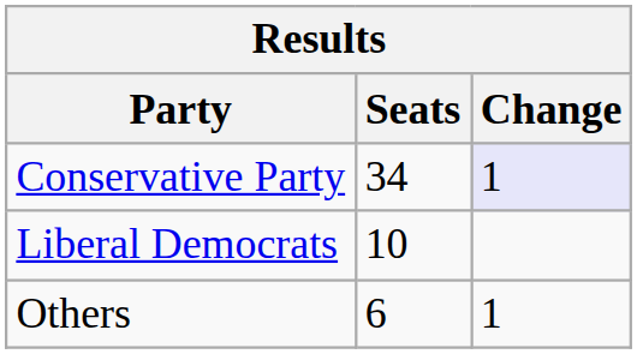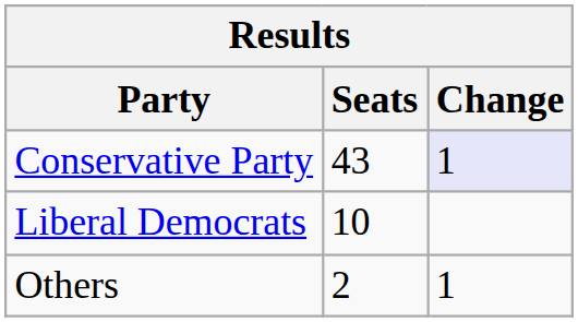 <table class="wikitable">
 <tr>
 <th colspan="3">Results</th>
 </tr>
 <tr>
 <th>Party</th>
 <th>Seats</th>
 <th>Change</th>
 </tr>
 <tr>
 <td><a href='#'>Conservative Party</a></td>
-<td>34</td>
+<td>43</td>
 <td style="background: lavender;">1</td>
 </tr>
 <tr>
 <td><a href='#'>Liberal Democrats</a></td>
 <td>10</td>
 <td></td>
 </tr>
 <tr>
 <td>Others</td>
-<td>6</td>
+<td>2</td>
 <td>1</td>
 </tr>
 </table>
